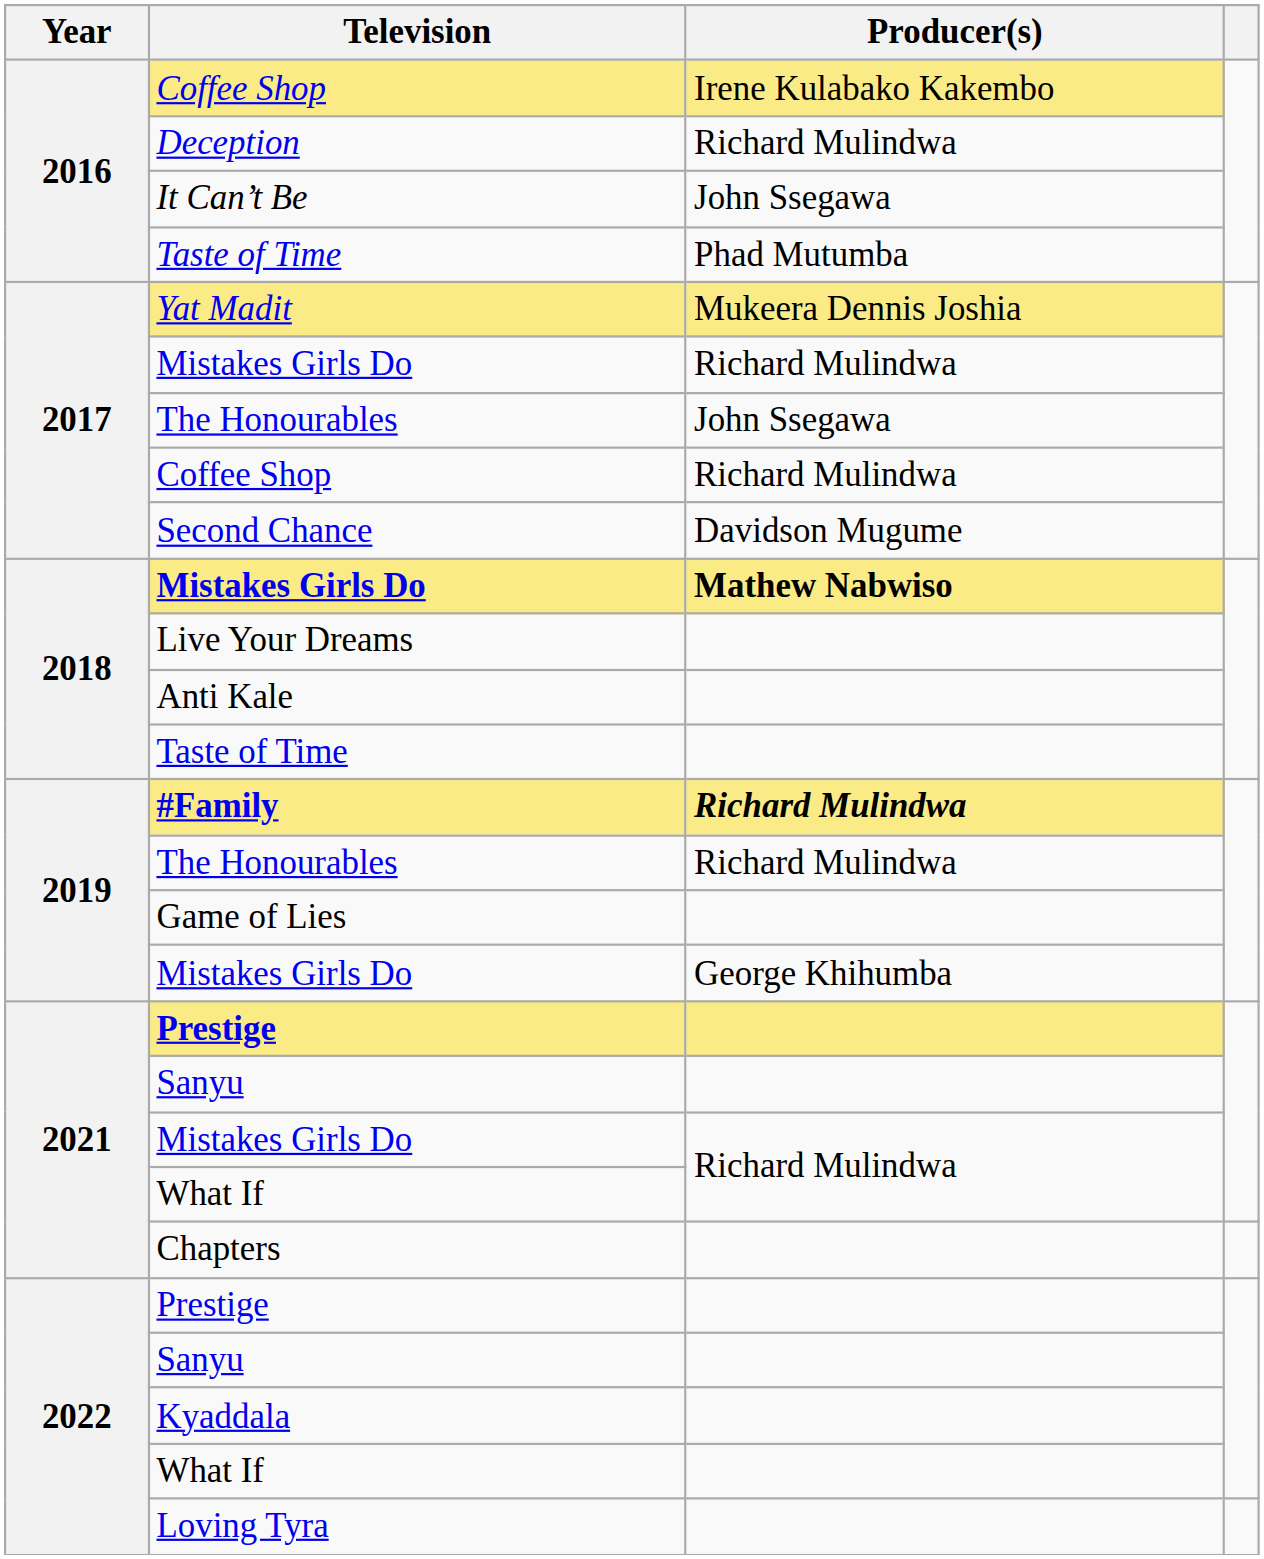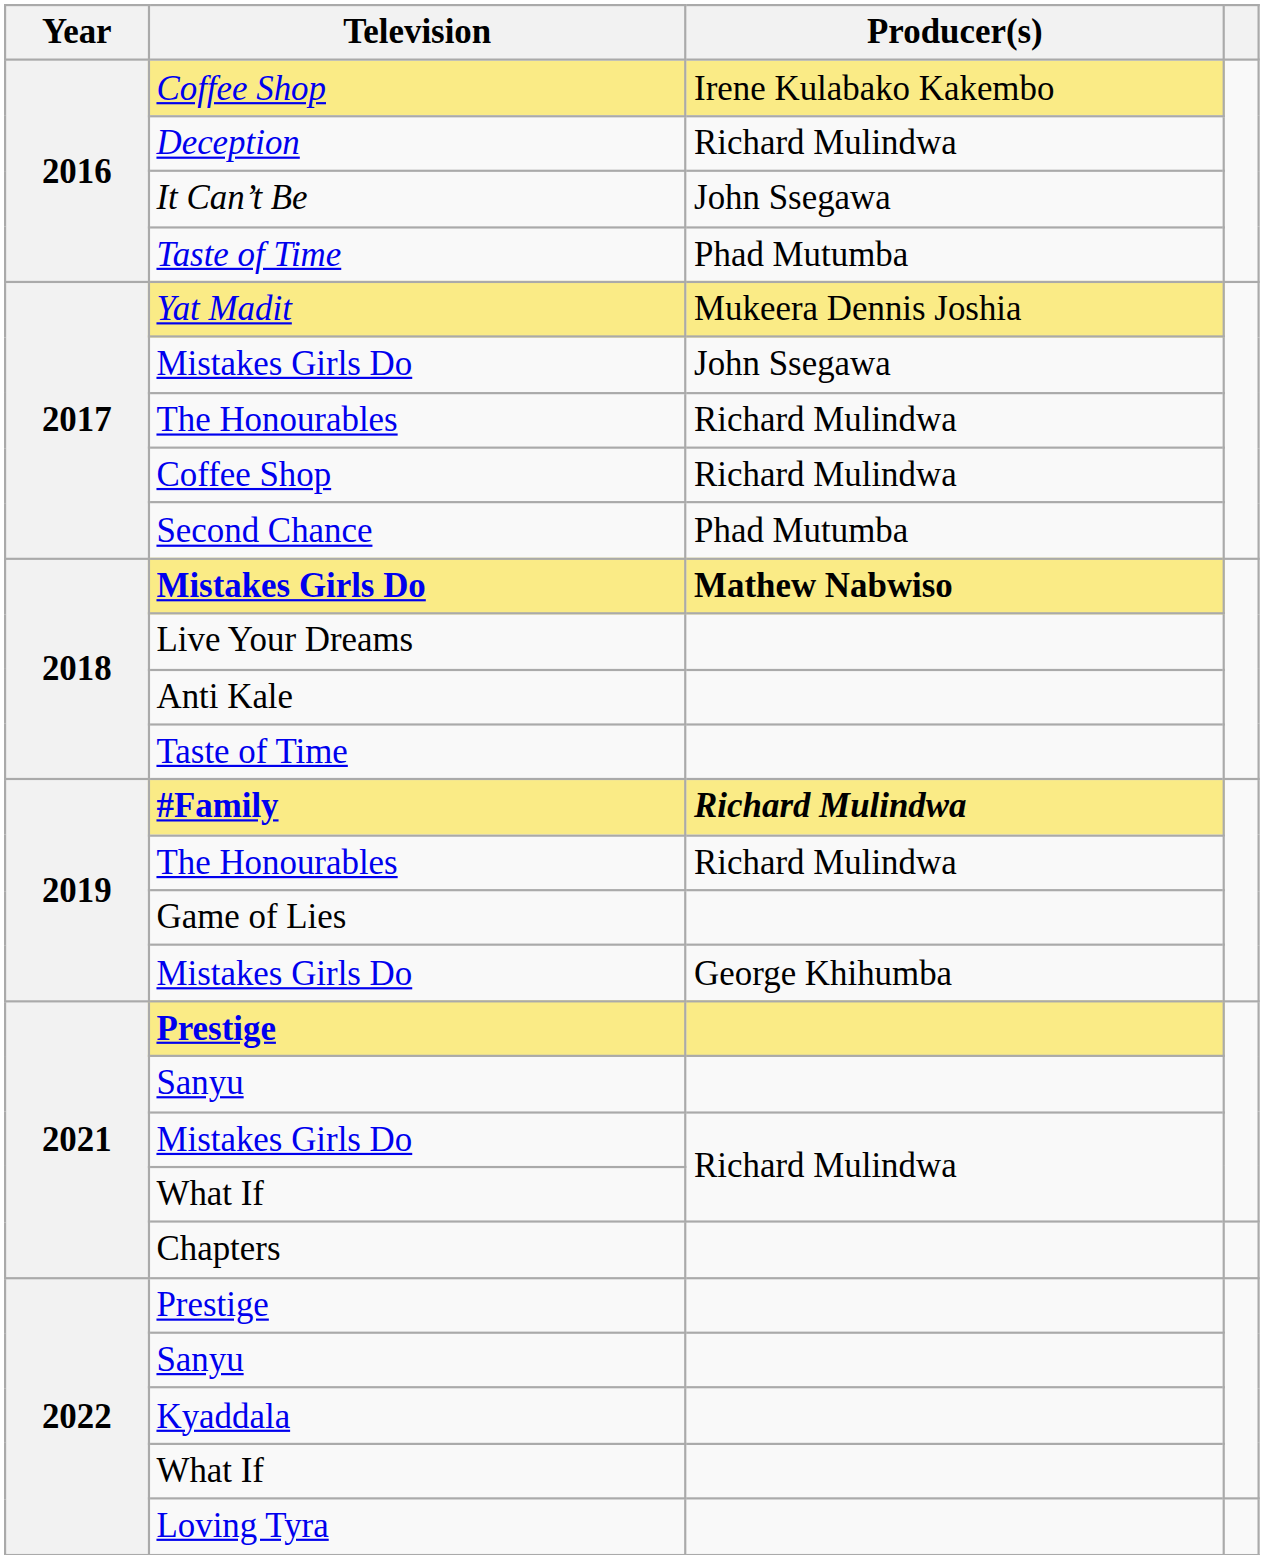 <table class="wikitable sortable">
 <tr>
 <th scope="col" style="width:8%;">Year</th>
 <th scope="col" style="width:30%;">Television</th>
 <th scope="col" style="width:30%;">Producer(s)</th>
 <th scope="col" style="width:2%;" class="unsortable"></th>
 </tr>
 <tr>
 <th scope="row" rowspan=4  style="text-align:center;">2016 <br></th>
 <td style="background:#FAEB86;"><em><a href='#'>Coffee Shop</a></em></td>
 <td style="background:#FAEB86;">Irene Kulabako Kakembo</td>
 <td rowspan="4"></td>
 </tr>
 <tr>
 <td><em><a href='#'>Deception</a></em></td>
 <td>Richard Mulindwa</td>
 </tr>
 <tr>
 <td><em>It Can’t Be</em></td>
 <td>John Ssegawa</td>
 </tr>
 <tr>
 <td><em><a href='#'>Taste of Time</a></em></td>
 <td>Phad Mutumba</td>
 </tr>
 <tr>
 <th scope="row" rowspan=5 style="text-align:center;">2017 <br></th>
 <td style="background:#FAEB86;"><em><a href='#'>Yat Madit</a> </em></td>
 <td style="background:#FAEB86;">Mukeera Dennis Joshia</td>
 <td rowspan="5"></td>
 </tr>
 <tr>
 <td><a href='#'>Mistakes Girls Do</a></td>
-<td>Richard Mulindwa</td>
+<td>John Ssegawa</td>
 </tr>
 <tr>
 <td><a href='#'>The Honourables</a></td>
-<td>John Ssegawa</td>
+<td>Richard Mulindwa</td>
 </tr>
 <tr>
 <td><a href='#'>Coffee Shop</a></td>
 <td>Richard Mulindwa</td>
 </tr>
 <tr>
 <td><a href='#'>Second Chance</a></td>
-<td>Davidson Mugume</td>
+<td>Phad Mutumba</td>
 </tr>
 <tr>
 <th scope="row" rowspan=4 style="text-align:center;">2018 <br></th>
 <td style="background:#FAEB86;"><strong><a href='#'>Mistakes Girls Do</a></strong></td>
 <td style="background:#FAEB86;"><strong>Mathew Nabwiso</strong></td>
 <td rowspan="4"></td>
 </tr>
 <tr>
 <td>Live Your Dreams</td>
 <td></td>
 </tr>
 <tr>
 <td>Anti Kale</td>
 <td></td>
 </tr>
 <tr>
 <td><a href='#'>Taste of Time</a></td>
 <td></td>
 </tr>
 <tr>
 <th scope="row" rowspan=4 style="text-align:center;">2019 <br></th>
 <td style="background:#FAEB86;"><strong><a href='#'>#Family</a></strong></td>
 <td style="background:#FAEB86;"><strong><em>Richard Mulindwa</em></strong></td>
 <td rowspan="4"></td>
 </tr>
 <tr>
 <td><a href='#'>The Honourables</a></td>
 <td>Richard Mulindwa</td>
 </tr>
 <tr>
 <td>Game of Lies</td>
 <td></td>
 </tr>
 <tr>
 <td><a href='#'>Mistakes Girls Do</a></td>
 <td>George Khihumba</td>
 </tr>
 <tr>
 <th scope="row" rowspan=5 style="text-align:center;">2021 <br></th>
 <td style="background:#FAEB86;"><strong><a href='#'>Prestige</a></strong></td>
 <td style="background:#FAEB86;"></td>
 <td rowspan="4"></td>
 </tr>
 <tr>
 <td><a href='#'>Sanyu</a></td>
 <td></td>
 </tr>
 <tr>
 <td><a href='#'>Mistakes Girls Do</a></td>
 <td rowspan=2>Richard Mulindwa</td>
 </tr>
 <tr>
 <td>What If</td>
 </tr>
 <tr>
 <td>Chapters</td>
 <td></td>
 </tr>
 <tr>
 <th scope="row" rowspan=5 style="text-align:center;">2022 <br></th>
 <td><a href='#'>Prestige</a></td>
 <td></td>
 <td rowspan="4"></td>
 </tr>
 <tr>
 <td><a href='#'>Sanyu</a></td>
 <td></td>
 </tr>
 <tr>
 <td><a href='#'>Kyaddala</a></td>
 <td></td>
 </tr>
 <tr>
 <td>What If</td>
 </tr>
 <tr>
 <td><a href='#'>Loving Tyra</a></td>
 <td></td>
 </tr>
 <tr>
 </tr>
 </table>
